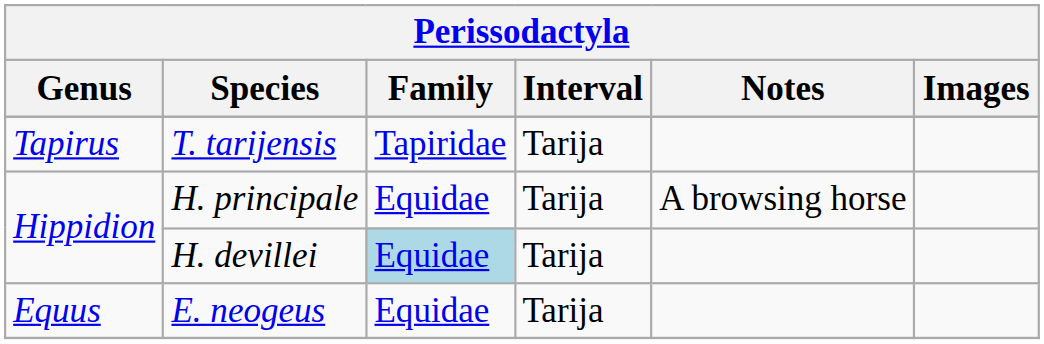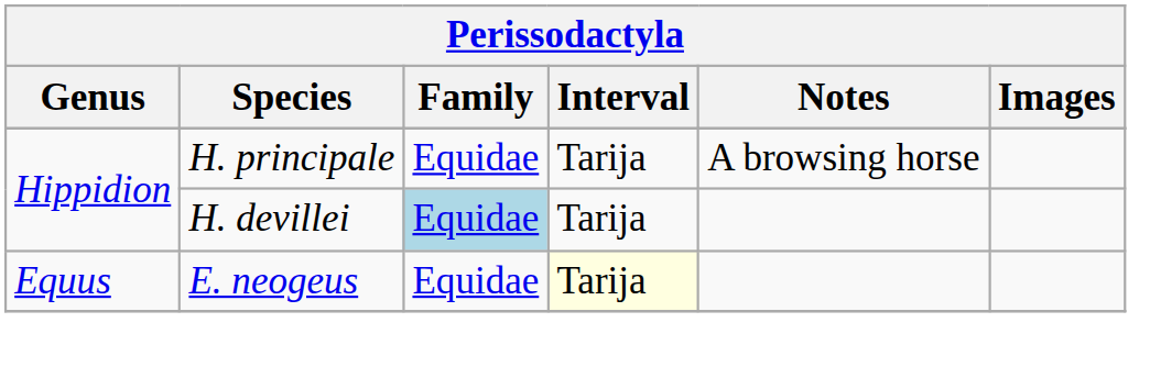 <table class="wikitable">
 <tr>
 <th colspan="6"><a href='#'>Perissodactyla</a></th>
 </tr>
 <tr>
 <th>Genus</th>
 <th>Species</th>
 <th>Family</th>
 <th>Interval</th>
 <th>Notes</th>
 <th>Images</th>
 </tr>
 <tr>
-</tr>
-<tr>
-<td><em><a href='#'>Tapirus</a></em></td>
-<td><em><a href='#'>T. tarijensis</a></em></td>
-<td><a href='#'>Tapiridae</a></td>
-<td>Tarija</td>
-<td></td>
-<td></td>
 </tr>
 <tr>
 <td rowspan=2><em><a href='#'>Hippidion</a></em></td>
 <td><em>H. principale</em></td>
 <td><a href='#'>Equidae</a></td>
 <td>Tarija </td>
 <td>A browsing horse</td>
 <td></td>
 </tr>
 <tr>
 <td><em>H. devillei</em></td>
 <td style="background: lightblue;"><a href='#'>Equidae</a></td>
 <td>Tarija </td>
 <td></td>
 <td></td>
 </tr>
 <tr>
 <td><em><a href='#'>Equus</a></em></td>
 <td><em><a href='#'>E. neogeus</a></em></td>
 <td><a href='#'>Equidae</a></td>
-<td>Tarija </td>
+<td style="background: lightyellow;">Tarija </td>
 <td></td>
 <td></td>
 </tr>
 <tr>
 </tr>
 </table>
